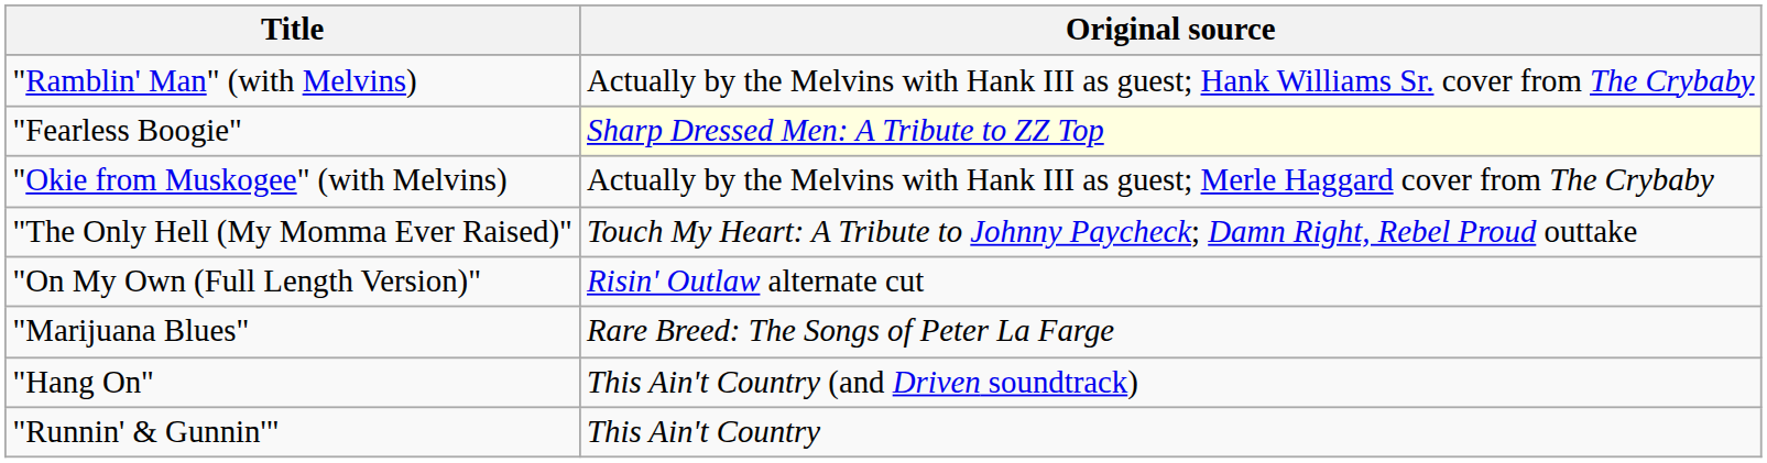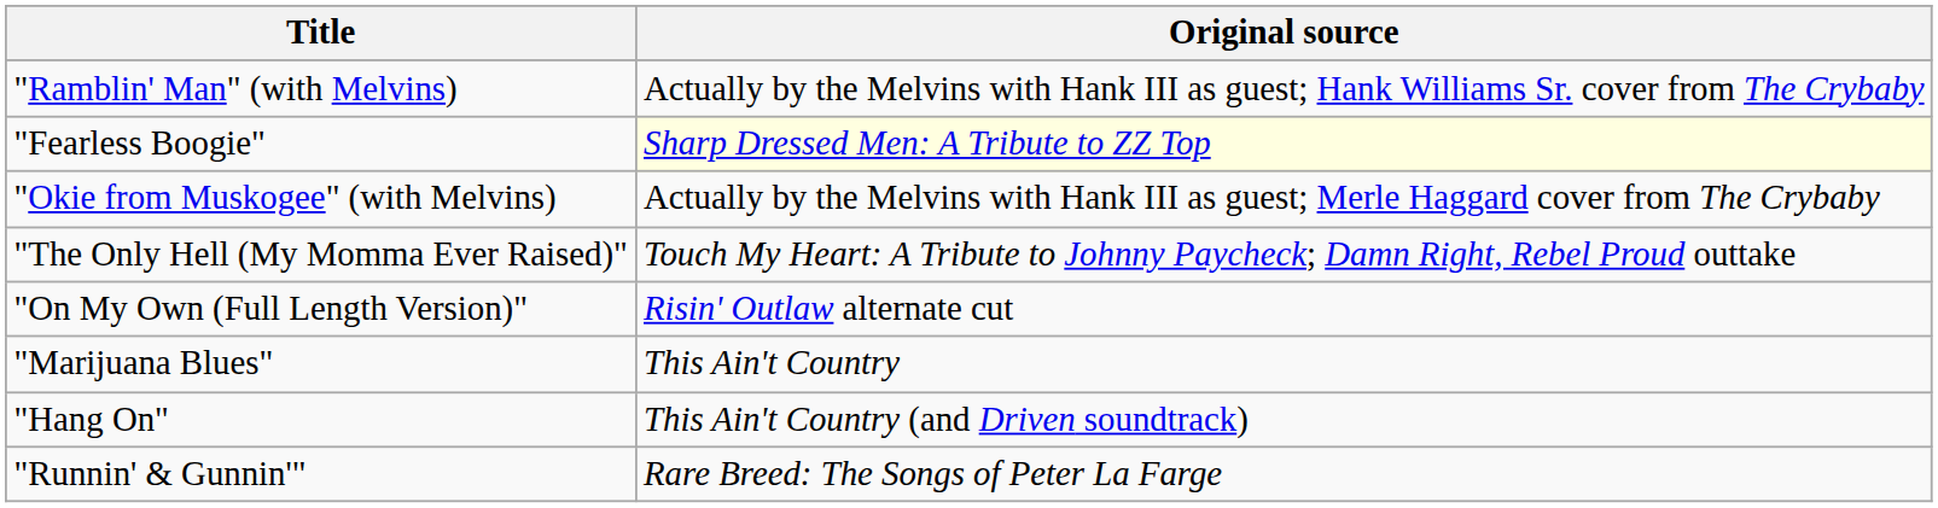 <table class="wikitable">
 <tr>
 <th>Title</th>
 <th>Original source</th>
 </tr>
 <tr>
 <td>"<a href='#'>Ramblin' Man</a>" (with <a href='#'>Melvins</a>)</td>
 <td>Actually by the Melvins with Hank III as guest; <a href='#'>Hank Williams Sr.</a> cover from <em><a href='#'>The Crybaby</a></em></td>
 </tr>
 <tr>
 <td>"Fearless Boogie"</td>
 <td style="background: lightyellow;"><em><a href='#'>Sharp Dressed Men: A Tribute to ZZ Top</a></em></td>
 </tr>
 <tr>
 <td>"<a href='#'>Okie from Muskogee</a>" (with Melvins)</td>
 <td>Actually by the Melvins with Hank III as guest; <a href='#'>Merle Haggard</a> cover from <em>The Crybaby</em></td>
 </tr>
 <tr>
 <td>"The Only Hell (My Momma Ever Raised)"</td>
 <td><em>Touch My Heart: A Tribute to <a href='#'>Johnny Paycheck</a></em>; <em><a href='#'>Damn Right, Rebel Proud</a></em> outtake</td>
 </tr>
 <tr>
 <td>"On My Own (Full Length Version)"</td>
 <td><em><a href='#'>Risin' Outlaw</a></em> alternate cut</td>
 </tr>
 <tr>
 <td>"Marijuana Blues"</td>
-<td><em>Rare Breed: The Songs of Peter La Farge</em></td>
+<td><em>This Ain't Country</em></td>
 </tr>
 <tr>
 <td>"Hang On"</td>
 <td><em>This Ain't Country</em> (and <a href='#'><em>Driven</em> soundtrack</a>)</td>
 </tr>
 <tr>
 <td>"Runnin' & Gunnin'"</td>
-<td><em>This Ain't Country</em></td>
+<td><em>Rare Breed: The Songs of Peter La Farge</em></td>
 </tr>
 </table>
